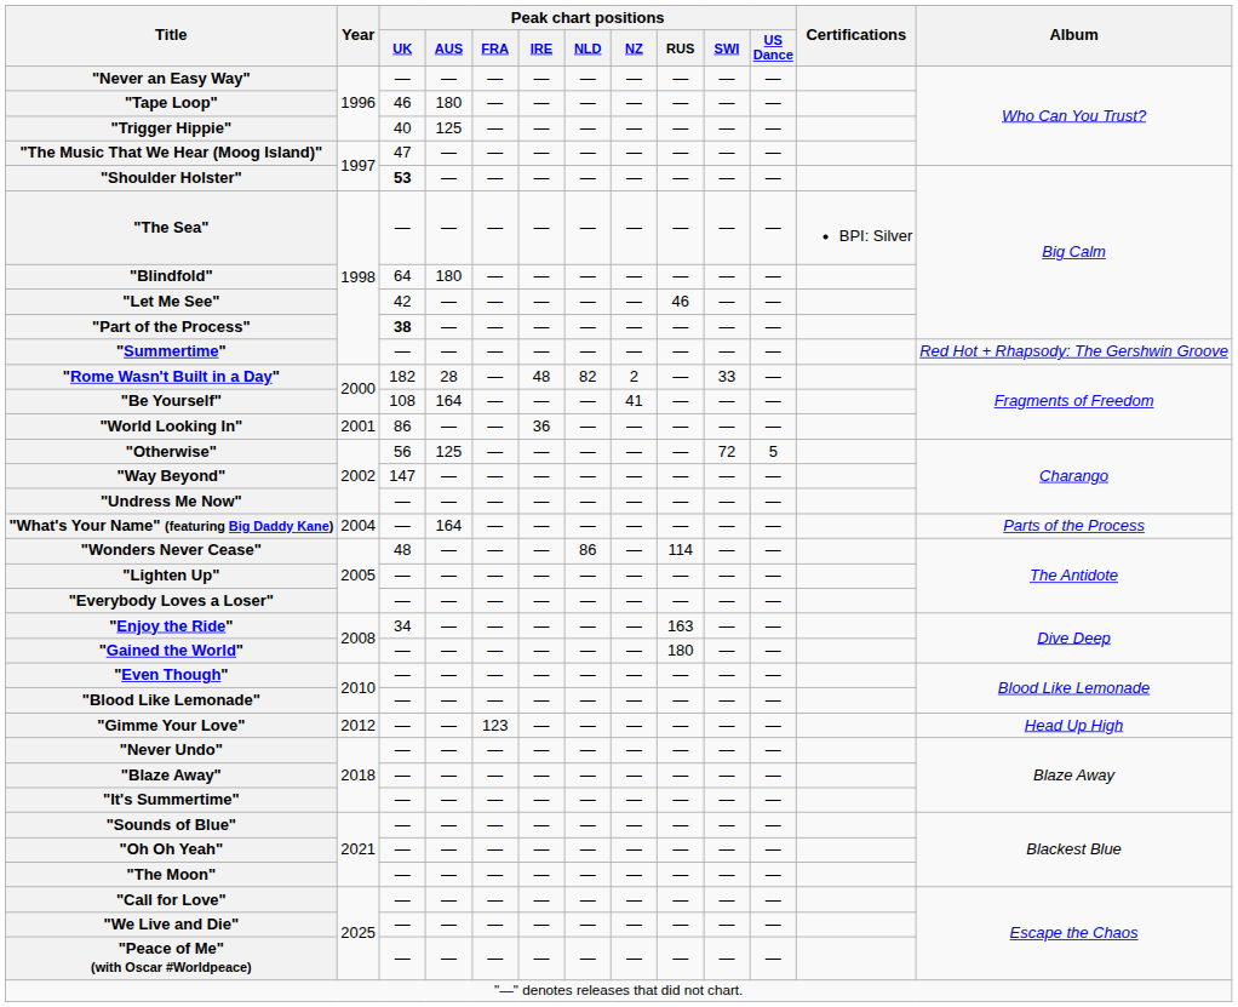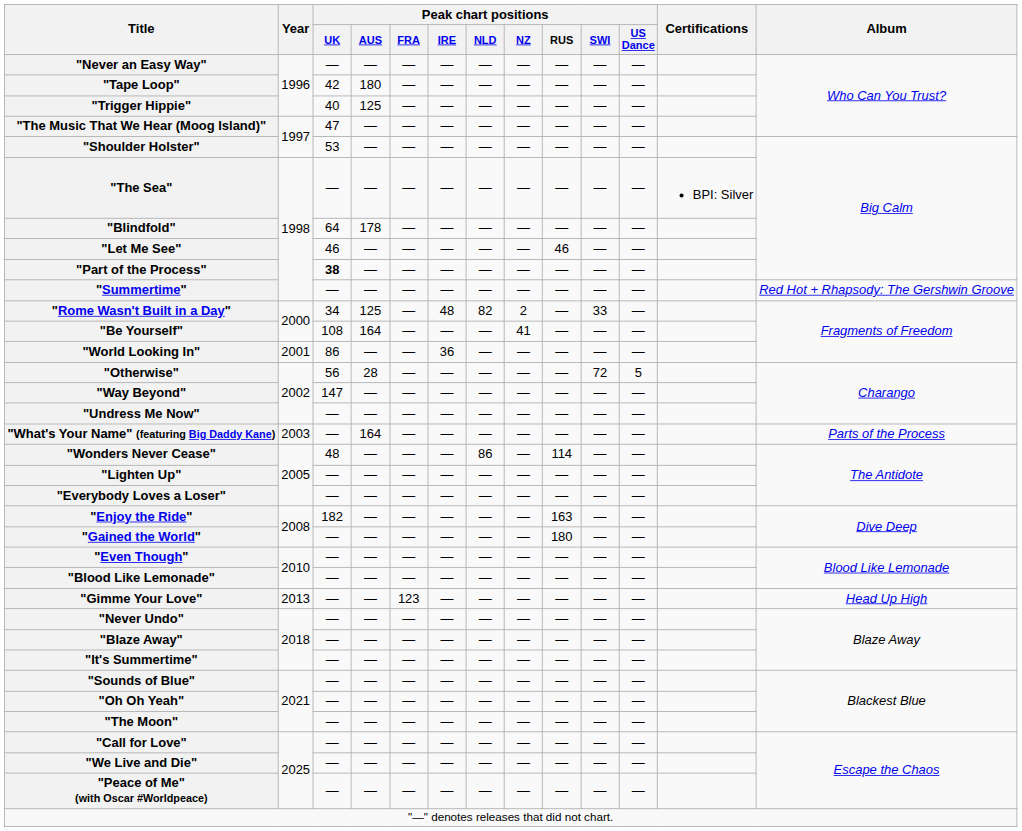 <table class="wikitable plainrowheaders" style="text-align:center">
 <tr>
 <th scope="col" rowspan="2">Title</th>
 <th scope="col" rowspan="2">Year</th>
 <th scope="col" colspan="9">Peak chart positions</th>
 <th scope="col" rowspan="2">Certifications</th>
 <th scope="col" rowspan="2">Album</th>
 </tr>
 <tr>
 <th style="width:3em;font-size:85%;"><a href='#'>UK</a><br></th>
 <th style="width:3em;font-size:85%;"><a href='#'>AUS</a><br></th>
 <th style="width:3em;font-size:85%;"><a href='#'>FRA</a><br></th>
 <th style="width:3em;font-size:85%;"><a href='#'>IRE</a><br></th>
 <th style="width:3em;font-size:85%;"><a href='#'>NLD</a><br></th>
 <th style="width:3em;font-size:85%;"><a href='#'>NZ</a><br></th>
 <th style="width:3em;font-size:85%;">RUS</th>
 <th style="width:3em;font-size:85%;"><a href='#'>SWI</a><br></th>
 <th style="width:3em;font-size:85%;"><a href='#'>US Dance</a><br></th>
 </tr>
 <tr>
 <th scope="row">"Never an Easy Way"</th>
 <td rowspan="3">1996</td>
 <td>—</td>
 <td>—</td>
 <td>—</td>
 <td>—</td>
 <td>—</td>
 <td>—</td>
 <td>—</td>
 <td>—</td>
 <td>—</td>
 <td></td>
 <td style="text-align;left" rowspan="4"><em><a href='#'>Who Can You Trust?</a></em></td>
 </tr>
 <tr>
 <th scope="row">"Tape Loop"</th>
-<td>46</td>
+<td>42</td>
 <td>180</td>
 <td>—</td>
 <td>—</td>
 <td>—</td>
 <td>—</td>
 <td>—</td>
 <td>—</td>
 <td>—</td>
 <td></td>
 </tr>
 <tr>
 <th scope="row">"Trigger Hippie"</th>
 <td>40</td>
 <td>125</td>
 <td>—</td>
 <td>—</td>
 <td>—</td>
 <td>—</td>
 <td>—</td>
 <td>—</td>
 <td>—</td>
 <td></td>
 </tr>
 <tr>
 <th scope="row">"The Music That We Hear (Moog Island)"</th>
 <td rowspan="2">1997</td>
 <td>47</td>
 <td>—</td>
 <td>—</td>
 <td>—</td>
 <td>—</td>
 <td>—</td>
 <td>—</td>
 <td>—</td>
 <td>—</td>
 <td></td>
 </tr>
 <tr>
 <th scope="row">"Shoulder Holster"</th>
-<td><strong>53</strong></td>
+<td>53</td>
 <td>—</td>
 <td>—</td>
 <td>—</td>
 <td>—</td>
 <td>—</td>
 <td>—</td>
 <td>—</td>
 <td>—</td>
 <td></td>
 <td style="text-align;left" rowspan="5"><em><a href='#'>Big Calm</a></em></td>
 </tr>
 <tr>
 <th scope="row">"The Sea"</th>
 <td rowspan="5">1998</td>
 <td>—</td>
 <td>—</td>
 <td>—</td>
 <td>—</td>
 <td>—</td>
 <td>—</td>
 <td>—</td>
 <td>—</td>
 <td>—</td>
 <td><br><ul><li>BPI: Silver</li></ul></td>
 </tr>
 <tr>
 <th scope="row">"Blindfold"</th>
 <td>64</td>
-<td>180</td>
+<td>178</td>
 <td>—</td>
 <td>—</td>
 <td>—</td>
 <td>—</td>
 <td>—</td>
 <td>—</td>
 <td>—</td>
 <td></td>
 </tr>
 <tr>
 <th scope="row">"Let Me See"</th>
-<td>42</td>
+<td>46</td>
 <td>—</td>
 <td>—</td>
 <td>—</td>
 <td>—</td>
 <td>—</td>
 <td>46</td>
 <td>—</td>
 <td>—</td>
 <td></td>
 </tr>
 <tr>
 <th scope="row">"Part of the Process"</th>
 <td><strong>38</strong></td>
 <td>—</td>
 <td>—</td>
 <td>—</td>
 <td>—</td>
 <td>—</td>
 <td>—</td>
 <td>—</td>
 <td>—</td>
 <td></td>
 </tr>
 <tr>
 <th scope="row">"<a href='#'>Summertime</a>"</th>
 <td>—</td>
 <td>—</td>
 <td>—</td>
 <td>—</td>
 <td>—</td>
 <td>—</td>
 <td>—</td>
 <td>—</td>
 <td>—</td>
 <td></td>
 <td style="text-align;left"><em><a href='#'>Red Hot + Rhapsody: The Gershwin Groove</a></em></td>
 </tr>
 <tr>
 <th scope="row">"<a href='#'>Rome Wasn't Built in a Day</a>"</th>
 <td rowspan="2">2000</td>
-<td>182</td>
-<td>28</td>
+<td>34</td>
+<td>125</td>
 <td>—</td>
 <td>48</td>
 <td>82</td>
 <td>2</td>
 <td>—</td>
 <td>33</td>
 <td>—</td>
 <td></td>
 <td style="text-align;left" rowspan="3"><em><a href='#'>Fragments of Freedom</a></em></td>
 </tr>
 <tr>
 <th scope="row">"Be Yourself"</th>
 <td>108</td>
 <td>164</td>
 <td>—</td>
 <td>—</td>
 <td>—</td>
 <td>41</td>
 <td>—</td>
 <td>—</td>
 <td>—</td>
 <td></td>
 </tr>
 <tr>
 <th scope="row">"World Looking In"</th>
 <td>2001</td>
 <td>86</td>
 <td>—</td>
 <td>—</td>
 <td>36</td>
 <td>—</td>
 <td>—</td>
 <td>—</td>
 <td>—</td>
 <td>—</td>
 <td></td>
 </tr>
 <tr>
 <th scope="row">"Otherwise"</th>
 <td rowspan="3">2002</td>
 <td>56</td>
-<td>125</td>
+<td>28</td>
 <td>—</td>
 <td>—</td>
 <td>—</td>
 <td>—</td>
 <td>—</td>
 <td>72</td>
 <td>5</td>
 <td></td>
 <td style="text-align;left" rowspan="3"><em><a href='#'>Charango</a></em></td>
 </tr>
 <tr>
 <th scope="row">"Way Beyond"</th>
 <td>147</td>
 <td>—</td>
 <td>—</td>
 <td>—</td>
 <td>—</td>
 <td>—</td>
 <td>—</td>
 <td>—</td>
 <td>—</td>
 <td></td>
 </tr>
 <tr>
 <th scope="row">"Undress Me Now"</th>
 <td>—</td>
 <td>—</td>
 <td>—</td>
 <td>—</td>
 <td>—</td>
 <td>—</td>
 <td>—</td>
 <td>—</td>
 <td>—</td>
 <td></td>
 </tr>
 <tr>
 <th scope="row">"What's Your Name" <small>(featuring <a href='#'>Big Daddy Kane</a>)</small></th>
-<td>2004</td>
+<td>2003</td>
 <td>—</td>
 <td>164</td>
 <td>—</td>
 <td>—</td>
 <td>—</td>
 <td>—</td>
 <td>—</td>
 <td>—</td>
 <td>—</td>
 <td></td>
 <td style="text-align;left"><em><a href='#'>Parts of the Process</a></em></td>
 </tr>
 <tr>
 <th scope="row">"Wonders Never Cease"</th>
 <td rowspan="3">2005</td>
 <td>48</td>
 <td>—</td>
 <td>—</td>
 <td>—</td>
 <td>86</td>
 <td>—</td>
 <td>114</td>
 <td>—</td>
 <td>—</td>
 <td></td>
 <td style="text-align;left" rowspan="3"><em><a href='#'>The Antidote</a></em></td>
 </tr>
 <tr>
 <th scope="row">"Lighten Up"</th>
 <td>—</td>
 <td>—</td>
 <td>—</td>
 <td>—</td>
 <td>—</td>
 <td>—</td>
 <td>—</td>
 <td>—</td>
 <td>—</td>
 <td></td>
 </tr>
 <tr>
 <th scope="row">"Everybody Loves a Loser"</th>
 <td>—</td>
 <td>—</td>
 <td>—</td>
 <td>—</td>
 <td>—</td>
 <td>—</td>
 <td>—</td>
 <td>—</td>
 <td>—</td>
 <td></td>
 </tr>
 <tr>
 <th scope="row">"<a href='#'>Enjoy the Ride</a>"</th>
 <td rowspan="2">2008</td>
-<td>34</td>
+<td>182</td>
 <td>—</td>
 <td>—</td>
 <td>—</td>
 <td>—</td>
 <td>—</td>
 <td>163</td>
 <td>—</td>
 <td>—</td>
 <td></td>
 <td style="text-align;left" rowspan="2"><em><a href='#'>Dive Deep</a></em></td>
 </tr>
 <tr>
 <th scope="row">"<a href='#'>Gained the World</a>"</th>
 <td>—</td>
 <td>—</td>
 <td>—</td>
 <td>—</td>
 <td>—</td>
 <td>—</td>
 <td>180</td>
 <td>—</td>
 <td>—</td>
 <td></td>
 </tr>
 <tr>
 <th scope="row">"<a href='#'>Even Though</a>"</th>
 <td rowspan="2">2010</td>
 <td>—</td>
 <td>—</td>
 <td>—</td>
 <td>—</td>
 <td>—</td>
 <td>—</td>
 <td>—</td>
 <td>—</td>
 <td>—</td>
 <td></td>
 <td style="text-align;left" rowspan="2"><em><a href='#'>Blood Like Lemonade</a></em></td>
 </tr>
 <tr>
 <th scope="row">"Blood Like Lemonade"</th>
 <td>—</td>
 <td>—</td>
 <td>—</td>
 <td>—</td>
 <td>—</td>
 <td>—</td>
 <td>—</td>
 <td>—</td>
 <td>—</td>
 <td></td>
 </tr>
 <tr>
 <th scope="row">"Gimme Your Love"</th>
-<td>2012</td>
+<td>2013</td>
 <td>—</td>
 <td>—</td>
 <td>123</td>
 <td>—</td>
 <td>—</td>
 <td>—</td>
 <td>—</td>
 <td>—</td>
 <td>—</td>
 <td></td>
 <td style="text-align;left"><em><a href='#'>Head Up High</a></em></td>
 </tr>
 <tr>
 <th scope="row">"Never Undo"</th>
 <td rowspan="3">2018</td>
 <td>—</td>
 <td>—</td>
 <td>—</td>
 <td>—</td>
 <td>—</td>
 <td>—</td>
 <td>—</td>
 <td>—</td>
 <td>—</td>
 <td></td>
 <td style="text-align;left" rowspan="3"><em>Blaze Away</em></td>
 </tr>
 <tr>
 <th scope="row">"Blaze Away"</th>
 <td>—</td>
 <td>—</td>
 <td>—</td>
 <td>—</td>
 <td>—</td>
 <td>—</td>
 <td>—</td>
 <td>—</td>
 <td>—</td>
 <td></td>
 </tr>
 <tr>
 <th scope="row">"It's Summertime"</th>
 <td>—</td>
 <td>—</td>
 <td>—</td>
 <td>—</td>
 <td>—</td>
 <td>—</td>
 <td>—</td>
 <td>—</td>
 <td>—</td>
 <td></td>
 </tr>
 <tr>
 <th scope="row">"Sounds of Blue"</th>
 <td rowspan="3">2021</td>
 <td>—</td>
 <td>—</td>
 <td>—</td>
 <td>—</td>
 <td>—</td>
 <td>—</td>
 <td>—</td>
 <td>—</td>
 <td>—</td>
 <td></td>
 <td rowspan="3"><em>Blackest Blue</em></td>
 </tr>
 <tr>
 <th scope="row">"Oh Oh Yeah"</th>
 <td>—</td>
 <td>—</td>
 <td>—</td>
 <td>—</td>
 <td>—</td>
 <td>—</td>
 <td>—</td>
 <td>—</td>
 <td>—</td>
 <td></td>
 </tr>
 <tr>
 <th scope="row">"The Moon"</th>
 <td>—</td>
 <td>—</td>
 <td>—</td>
 <td>—</td>
 <td>—</td>
 <td>—</td>
 <td>—</td>
 <td>—</td>
 <td>—</td>
 <td></td>
 </tr>
 <tr>
 <th scope="row">"Call for Love"</th>
 <td rowspan="3">2025</td>
 <td>—</td>
 <td>—</td>
 <td>—</td>
 <td>—</td>
 <td>—</td>
 <td>—</td>
 <td>—</td>
 <td>—</td>
 <td>—</td>
 <td></td>
 <td rowspan="3"><em><a href='#'>Escape the Chaos</a></em></td>
 </tr>
 <tr>
 <th scope="row">"We Live and Die"</th>
 <td>—</td>
 <td>—</td>
 <td>—</td>
 <td>—</td>
 <td>—</td>
 <td>—</td>
 <td>—</td>
 <td>—</td>
 <td>—</td>
 <td></td>
 </tr>
 <tr>
 <th scope="row">"Peace of Me"<br><small>(with Oscar #Worldpeace)</small></th>
 <td>—</td>
 <td>—</td>
 <td>—</td>
 <td>—</td>
 <td>—</td>
 <td>—</td>
 <td>—</td>
 <td>—</td>
 <td>—</td>
 <td></td>
 </tr>
 <tr>
 <td colspan="14" style="font-size:90%;">"—" denotes releases that did not chart.</td>
 </tr>
 </table>
